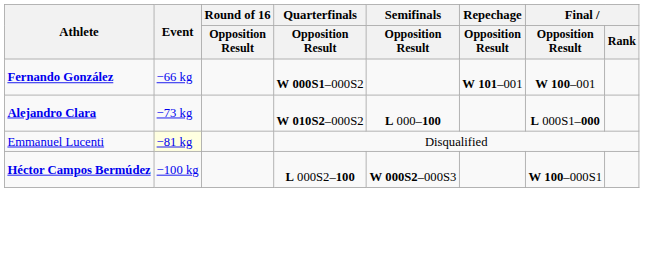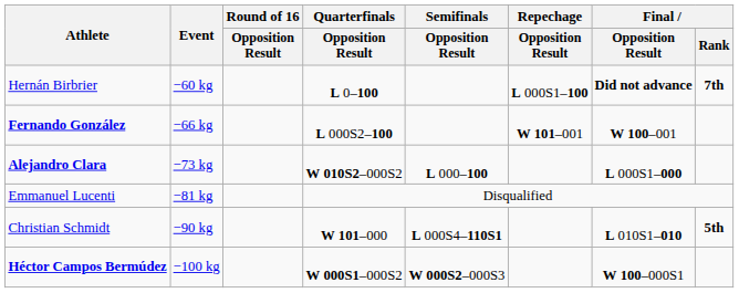 <table class="wikitable" style="font-size:90%">
 <tr>
 <th rowspan=2>Athlete</th>
 <th rowspan=2>Event</th>
 <th>Round of 16</th>
 <th>Quarterfinals</th>
 <th>Semifinals</th>
 <th>Repechage</th>
 <th colspan=2>Final / </th>
 </tr>
 <tr style="font-size:95%">
 <th>Opposition<br>Result</th>
 <th>Opposition<br>Result</th>
 <th>Opposition<br>Result</th>
 <th>Opposition<br>Result</th>
 <th>Opposition<br>Result</th>
 <th>Rank</th>
 </tr>
 <tr align=center>
+<td align=left><a href='#'>Hernán Birbrier</a></td>
+<td align=left><a href='#'>−60 kg</a></td>
+<td></td>
+<td><br><strong>L</strong> 0–<strong>100</strong></td>
+<td></td>
+<td><br><strong>L</strong> 000S1–<strong>100</strong></td>
+<td><strong>Did not advance</strong></td>
+<td><strong>7th</strong></td>
+</tr>
+<tr align=center>
 <td align=left><strong><a href='#'>Fernando González</a></strong></td>
 <td align=left><a href='#'>−66 kg</a></td>
 <td></td>
-<td><br><strong>W</strong> <strong>000S1</strong>–000S2</td>
+<td><br><strong>L</strong> 000S2–<strong>100</strong></td>
 <td></td>
 <td><br><strong>W</strong> <strong>101</strong>–001</td>
 <td><br><strong>W</strong> <strong>100</strong>–001</td>
 <td></td>
 </tr>
 <tr align=center>
 <td align=left><strong><a href='#'>Alejandro Clara</a></strong></td>
 <td align=left><a href='#'>−73 kg</a></td>
 <td></td>
 <td><br><strong>W</strong> <strong>010S2</strong>–000S2</td>
 <td><br><strong>L</strong> 000–<strong>100</strong></td>
 <td></td>
 <td><br><strong>L</strong> 000S1–<strong>000</strong></td>
 <td></td>
 </tr>
 <tr align=center>
 <td align=left><a href='#'>Emmanuel Lucenti</a></td>
-<td align=left style="background: lightyellow;"><a href='#'>−81 kg</a></td>
+<td align=left><a href='#'>−81 kg</a></td>
 <td></td>
 <td colspan=5>Disqualified</td>
+</tr>
+<tr align=center>
+<td align=left><a href='#'>Christian Schmidt</a></td>
+<td align=left><a href='#'>−90 kg</a></td>
+<td></td>
+<td><br><strong>W</strong> <strong>101</strong>–000</td>
+<td><br><strong>L</strong> 000S4–<strong>110S1</strong></td>
+<td></td>
+<td><br><strong>L</strong> 010S1–<strong>010</strong></td>
+<td><strong>5th</strong></td>
 </tr>
 <tr align=center>
 <td align=left><strong><a href='#'>Héctor Campos Bermúdez</a></strong></td>
 <td align=left><a href='#'>−100 kg</a></td>
 <td></td>
-<td><br><strong>L</strong> 000S2–<strong>100</strong></td>
+<td><br><strong>W</strong> <strong>000S1</strong>–000S2</td>
 <td><br><strong>W</strong> <strong>000S2</strong>–000S3</td>
 <td></td>
 <td><br><strong>W</strong> <strong>100</strong>–000S1</td>
 <td></td>
 </tr>
 </table>
